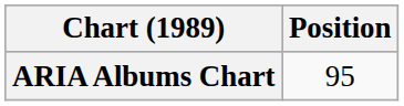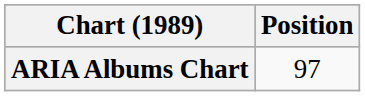 <table class="wikitable sortable plainrowheaders" style="text-align:center">
 <tr>
 <th scope="col">Chart (1989)</th>
 <th scope="col">Position</th>
 </tr>
 <tr>
 <th scope="row">ARIA Albums Chart</th>
-<td>95</td>
+<td>97</td>
 </tr>
 </table>
